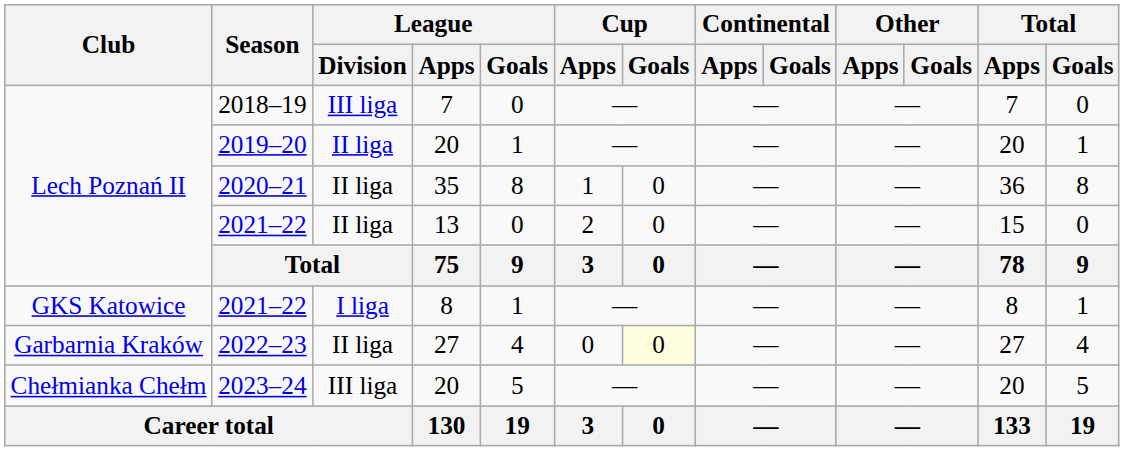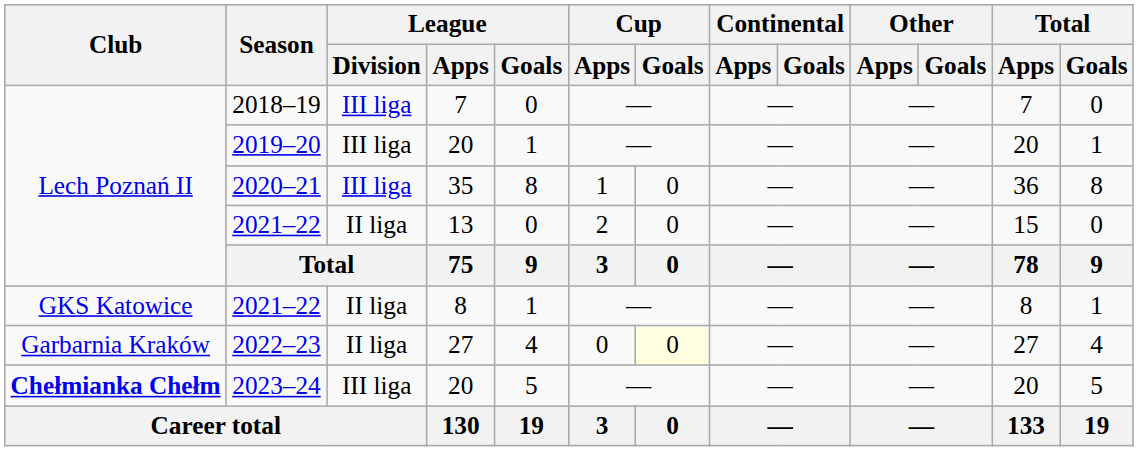 <table class="wikitable" style="text-align: center;">
 <tr>
 <th rowspan="2">Club</th>
 <th rowspan="2">Season</th>
 <th colspan="3">League</th>
 <th colspan="2">Cup</th>
 <th colspan="2">Continental</th>
 <th colspan="2">Other</th>
 <th colspan="2">Total</th>
 </tr>
 <tr>
 <th>Division</th>
 <th>Apps</th>
 <th>Goals</th>
 <th>Apps</th>
 <th>Goals</th>
 <th>Apps</th>
 <th>Goals</th>
 <th>Apps</th>
 <th>Goals</th>
 <th>Apps</th>
 <th>Goals</th>
 </tr>
 <tr>
 <td rowspan="5"><a href='#'>Lech Poznań II</a></td>
 <td>2018–19</td>
 <td><a href='#'>III liga</a></td>
 <td>7</td>
 <td>0</td>
 <td colspan="2">—</td>
 <td colspan="2">—</td>
 <td colspan="2">—</td>
 <td>7</td>
 <td>0</td>
 </tr>
 <tr>
 <td><a href='#'>2019–20</a></td>
-<td><a href='#'>II liga</a></td>
+<td>III liga</td>
 <td>20</td>
 <td>1</td>
 <td colspan="2">—</td>
 <td colspan="2">—</td>
 <td colspan="2">—</td>
 <td>20</td>
 <td>1</td>
 </tr>
 <tr>
 <td><a href='#'>2020–21</a></td>
-<td>II liga</td>
+<td><a href='#'>III liga</a></td>
 <td>35</td>
 <td>8</td>
 <td>1</td>
 <td>0</td>
 <td colspan="2">—</td>
 <td colspan="2">—</td>
 <td>36</td>
 <td>8</td>
 </tr>
 <tr>
 <td><a href='#'>2021–22</a></td>
 <td>II liga</td>
 <td>13</td>
 <td>0</td>
 <td>2</td>
 <td>0</td>
 <td colspan="2">—</td>
 <td colspan="2">—</td>
 <td>15</td>
 <td>0</td>
 </tr>
 <tr>
 <th colspan="2">Total</th>
 <th>75</th>
 <th>9</th>
 <th>3</th>
 <th>0</th>
 <th colspan="2">—</th>
 <th colspan="2">—</th>
 <th>78</th>
 <th>9</th>
 </tr>
 <tr>
 <td><a href='#'>GKS Katowice</a></td>
 <td><a href='#'>2021–22</a></td>
-<td><a href='#'>I liga</a></td>
+<td>II liga</td>
 <td>8</td>
 <td>1</td>
 <td colspan="2">—</td>
 <td colspan="2">—</td>
 <td colspan="2">—</td>
 <td>8</td>
 <td>1</td>
 </tr>
 <tr>
 <td><a href='#'>Garbarnia Kraków</a></td>
 <td><a href='#'>2022–23</a></td>
 <td>II liga</td>
 <td>27</td>
 <td>4</td>
 <td>0</td>
 <td style="background: lightyellow;">0</td>
 <td colspan="2">—</td>
 <td colspan="2">—</td>
 <td>27</td>
 <td>4</td>
 </tr>
 <tr>
-<td><a href='#'>Chełmianka Chełm</a></td>
+<td><strong><a href='#'>Chełmianka Chełm</a></strong></td>
 <td><a href='#'>2023–24</a></td>
 <td>III liga</td>
 <td>20</td>
 <td>5</td>
 <td colspan="2">—</td>
 <td colspan="2">—</td>
 <td colspan="2">—</td>
 <td>20</td>
 <td>5</td>
 </tr>
 <tr>
 <th colspan="3">Career total</th>
 <th>130</th>
 <th>19</th>
 <th>3</th>
 <th>0</th>
 <th colspan="2">—</th>
 <th colspan="2">—</th>
 <th>133</th>
 <th>19</th>
 </tr>
 </table>
